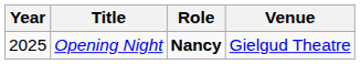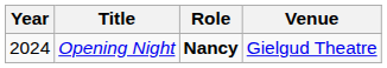 <table class="wikitable sortable">
 <tr>
 <th>Year</th>
 <th>Title</th>
 <th>Role</th>
 <th>Venue</th>
 </tr>
 <tr>
-<td>2025</td>
+<td>2024</td>
 <td><em><a href='#'>Opening Night</a></em></td>
 <td><strong>Nancy</strong></td>
 <td><a href='#'>Gielgud Theatre</a></td>
 </tr>
 </table>
